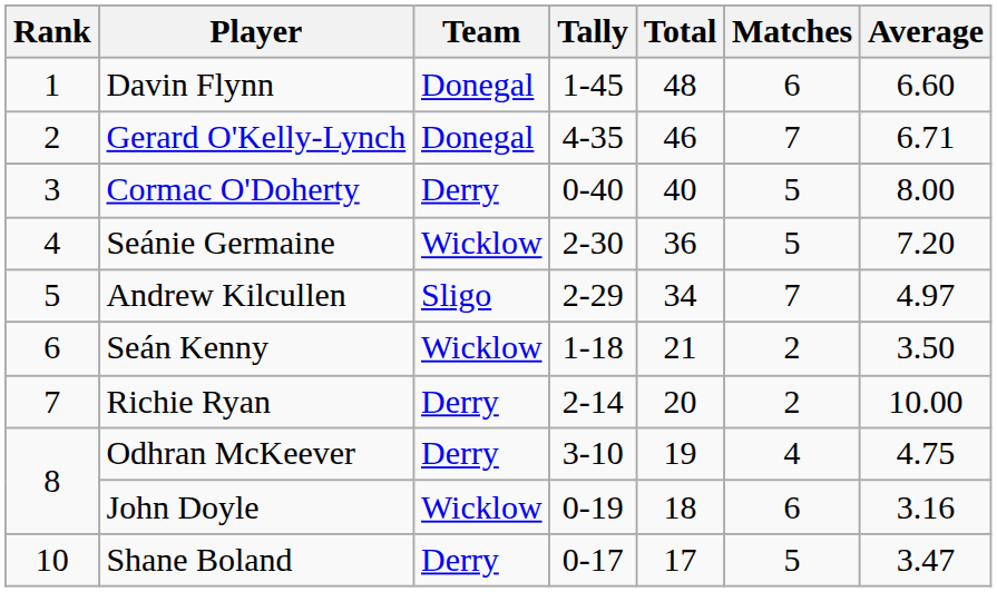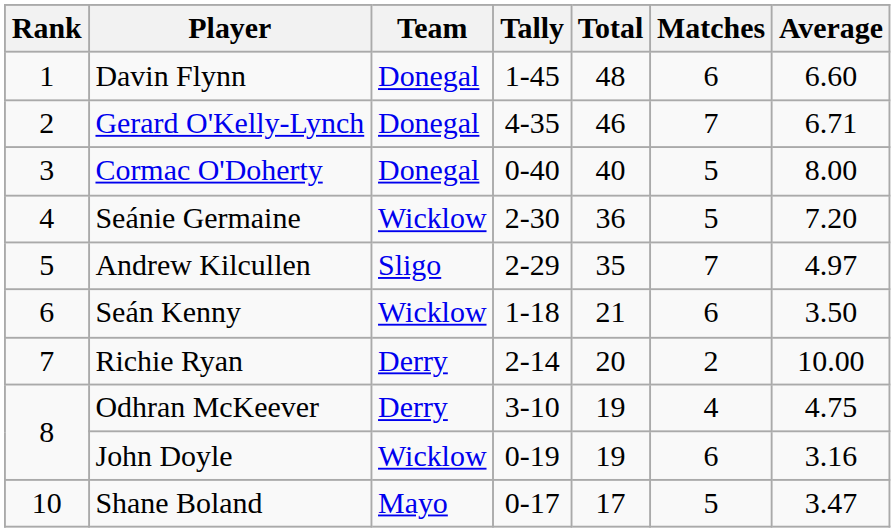 <table class="wikitable sortable">
 <tr>
 <th>Rank</th>
 <th>Player</th>
 <th>Team</th>
 <th>Tally</th>
 <th>Total</th>
 <th>Matches</th>
 <th>Average</th>
 </tr>
 <tr>
 <td rowspan="1" style="text-align:center;">1</td>
 <td>Davin Flynn</td>
 <td><a href='#'>Donegal</a></td>
 <td align=center>1-45</td>
 <td align=center>48</td>
 <td align=center>6</td>
 <td align=center>6.60</td>
 </tr>
 <tr>
 <td rowspan="1" style="text-align:center;">2</td>
 <td><a href='#'>Gerard O'Kelly-Lynch</a></td>
 <td><a href='#'>Donegal</a></td>
 <td align=center>4-35</td>
 <td align=center>46</td>
 <td align=center>7</td>
 <td align=center>6.71</td>
 </tr>
 <tr>
 <td rowspan="1" style="text-align:center;">3</td>
 <td><a href='#'>Cormac O'Doherty</a></td>
-<td><a href='#'>Derry</a></td>
+<td><a href='#'>Donegal</a></td>
 <td align=center>0-40</td>
 <td align=center>40</td>
 <td align=center>5</td>
 <td align=center>8.00</td>
 </tr>
 <tr>
 <td rowspan="1" style="text-align:center;">4</td>
 <td>Seánie Germaine</td>
 <td><a href='#'>Wicklow</a></td>
 <td align=center>2-30</td>
 <td align=center>36</td>
 <td align=center>5</td>
 <td align=center>7.20</td>
 </tr>
 <tr>
 <td rowspan="1" style="text-align:center;">5</td>
 <td>Andrew Kilcullen</td>
 <td><a href='#'>Sligo</a></td>
 <td align=center>2-29</td>
-<td align=center>34</td>
+<td align=center>35</td>
 <td align=center>7</td>
 <td align=center>4.97</td>
 </tr>
 <tr>
 <td rowspan="1" style="text-align:center;">6</td>
 <td>Seán Kenny</td>
 <td><a href='#'>Wicklow</a></td>
 <td align=center>1-18</td>
 <td align=center>21</td>
-<td align=center>2</td>
+<td align=center>6</td>
 <td align=center>3.50</td>
 </tr>
 <tr>
 <td rowspan="1" style="text-align:center;">7</td>
 <td>Richie Ryan</td>
 <td><a href='#'>Derry</a></td>
 <td align=center>2-14</td>
 <td align=center>20</td>
 <td align=center>2</td>
 <td align=center>10.00</td>
 </tr>
 <tr>
 <td rowspan="2" style="text-align:center;">8</td>
 <td>Odhran McKeever</td>
 <td><a href='#'>Derry</a></td>
 <td align=center>3-10</td>
 <td align=center>19</td>
 <td align=center>4</td>
 <td align=center>4.75</td>
 </tr>
 <tr>
 <td>John Doyle</td>
 <td><a href='#'>Wicklow</a></td>
 <td align=center>0-19</td>
-<td align=center>18</td>
+<td align=center>19</td>
 <td align=center>6</td>
 <td align=center>3.16</td>
 </tr>
 <tr>
 <td rowspan="1" style="text-align:center;">10</td>
 <td>Shane Boland</td>
-<td><a href='#'>Derry</a></td>
+<td><a href='#'>Mayo</a></td>
 <td align=center>0-17</td>
 <td align=center>17</td>
 <td align=center>5</td>
 <td align=center>3.47</td>
 </tr>
 </table>
